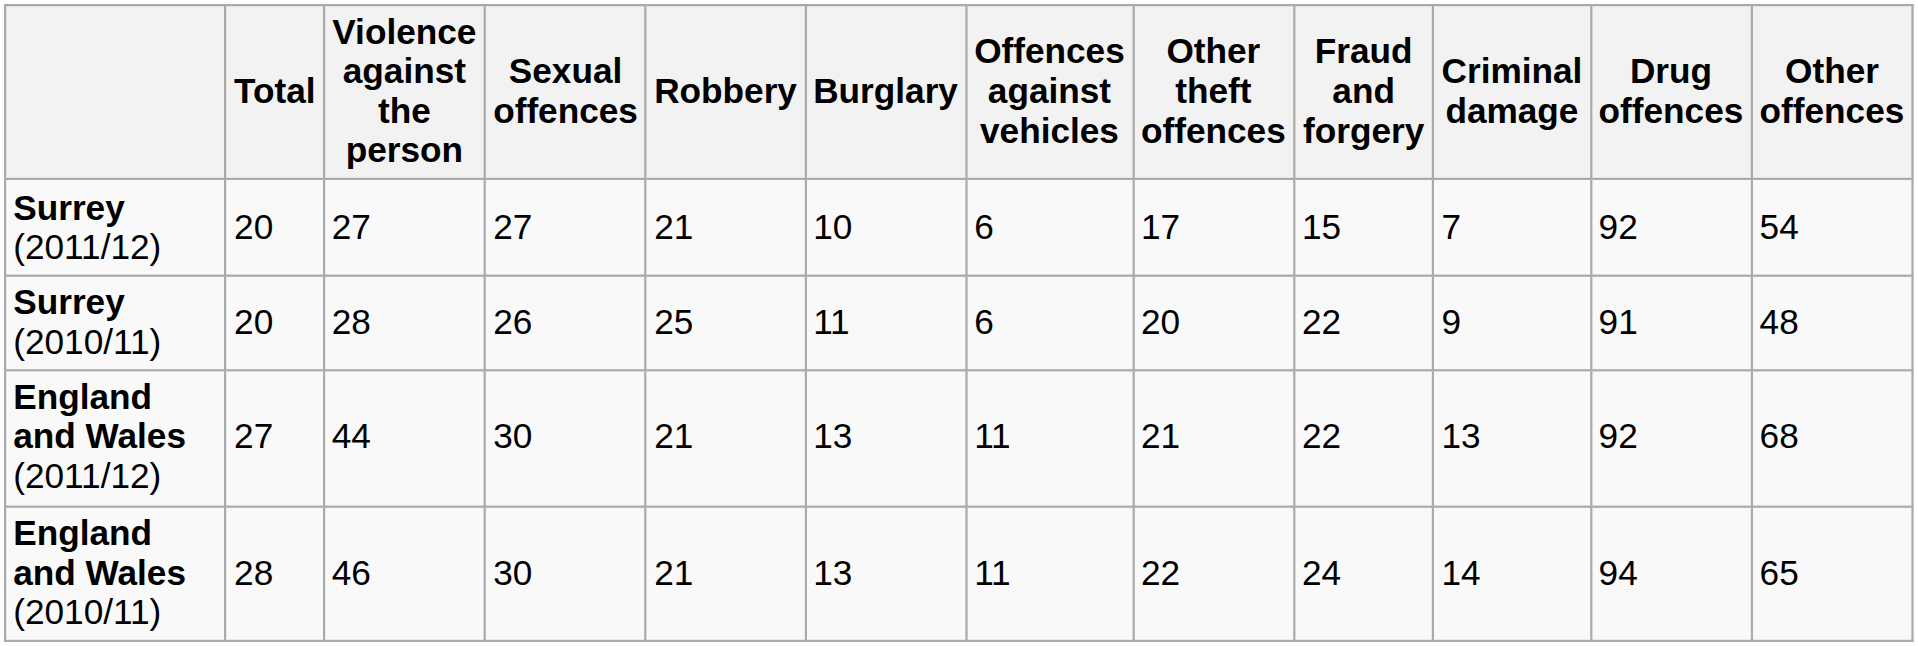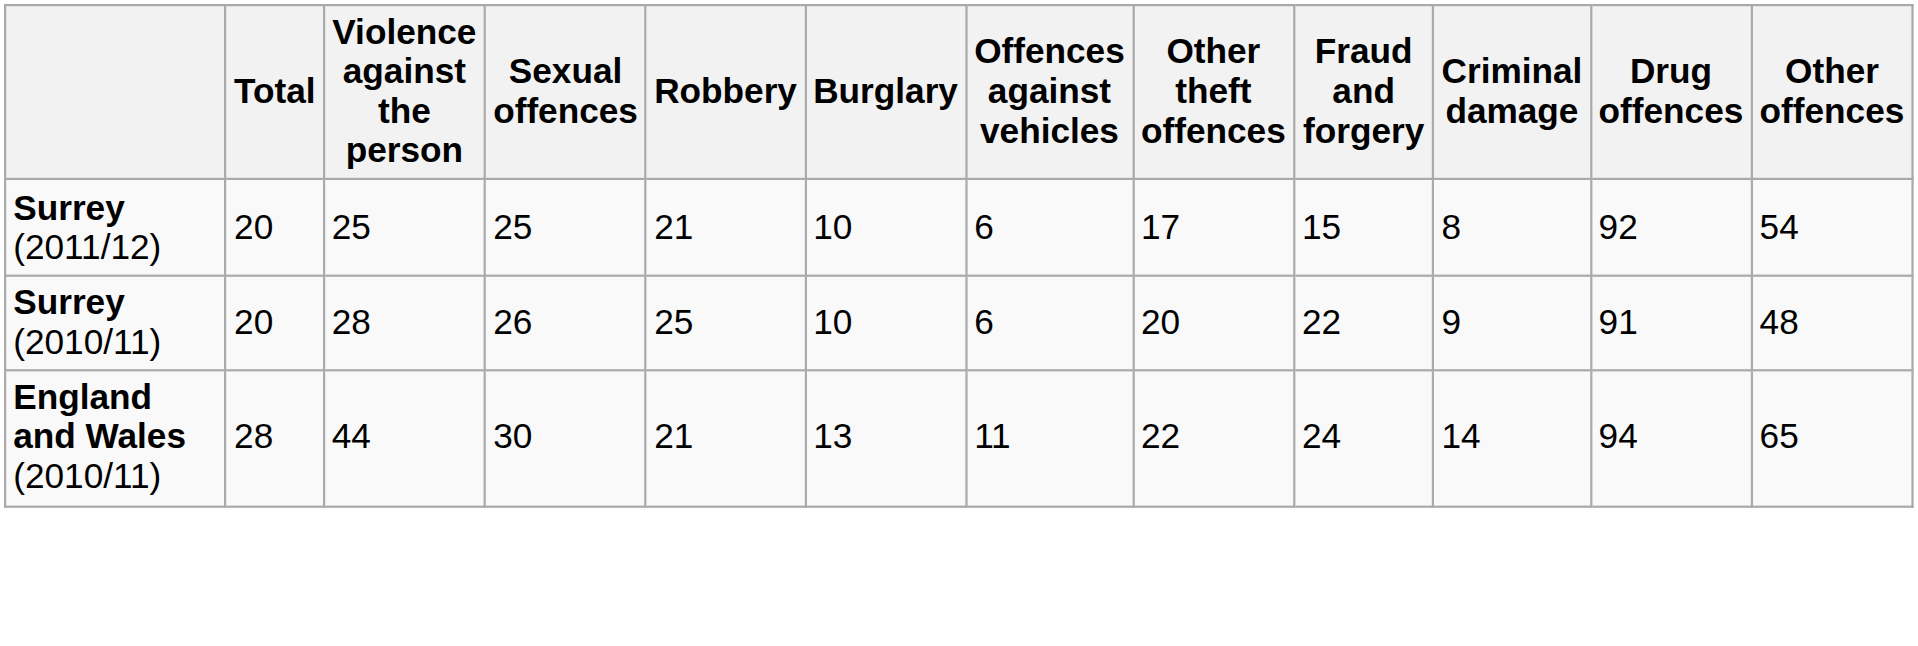 <table class="wikitable" style="text-align:left;">
 <tr style="background:#efefef;">
 <th style="width:200px;"></th>
 <th>Total</th>
 <th style="width:68px;">Violence against the person</th>
 <th style="width:60px;">Sexual offences</th>
 <th style="width:60px;">Robbery</th>
 <th style="width:60px;">Burglary</th>
 <th style="width:60px;">Offences against vehicles</th>
 <th style="width:60px;">Other theft offences</th>
 <th style="width:60px;">Fraud and forgery</th>
 <th style="width:60px;">Criminal damage</th>
 <th style="width:60px;">Drug offences</th>
 <th style="width:60px;">Other offences</th>
 </tr>
 <tr>
 <td><strong>Surrey</strong> (2011/12)</td>
 <td>20</td>
-<td>27</td>
-<td>27</td>
+<td>25</td>
+<td>25</td>
 <td>21</td>
 <td>10</td>
 <td>6</td>
 <td>17</td>
 <td>15</td>
-<td>7</td>
+<td>8</td>
 <td>92</td>
 <td>54</td>
 </tr>
 <tr>
 <td><strong>Surrey</strong> (2010/11)</td>
 <td>20</td>
 <td>28</td>
 <td>26</td>
 <td>25</td>
-<td>11</td>
+<td>10</td>
 <td>6</td>
 <td>20</td>
 <td>22</td>
 <td>9</td>
 <td>91</td>
 <td>48</td>
 </tr>
 <tr>
-<td><strong>England and Wales</strong> (2011/12)</td>
-<td>27</td>
-<td>44</td>
-<td>30</td>
-<td>21</td>
-<td>13</td>
-<td>11</td>
-<td>21</td>
-<td>22</td>
-<td>13</td>
-<td>92</td>
-<td>68</td>
-</tr>
-<tr>
 <td><strong>England and Wales</strong> (2010/11)</td>
 <td>28</td>
-<td>46</td>
+<td>44</td>
 <td>30</td>
 <td>21</td>
 <td>13</td>
 <td>11</td>
 <td>22</td>
 <td>24</td>
 <td>14</td>
 <td>94</td>
 <td>65</td>
 </tr>
 </table>
